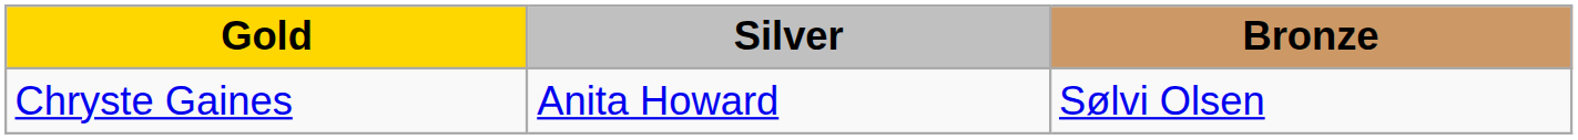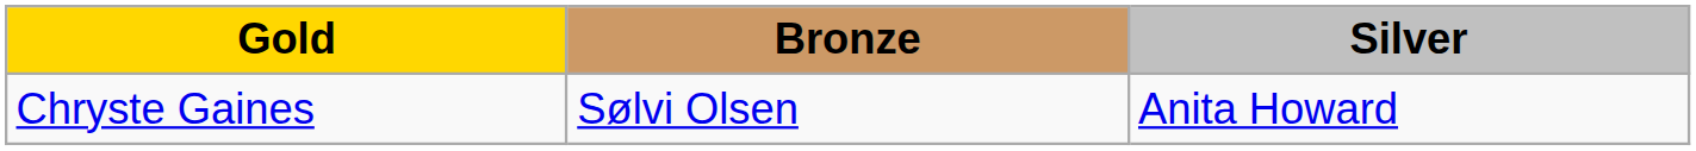 <table class="wikitable" style="text-align:left">
 <tr align="center">
 <td width=200 bgcolor=gold><strong>Gold</strong></td>
+<td width=200 bgcolor=CC9966><strong>Bronze</strong></td>
 <td width=200 bgcolor=silver><strong>Silver</strong></td>
-<td width=200 bgcolor=CC9966><strong>Bronze</strong></td>
 </tr>
 <tr>
 <td><a href='#'>Chryste Gaines</a><br><em></em></td>
+<td><a href='#'>Sølvi Olsen</a><br><em></em></td>
 <td><a href='#'>Anita Howard</a><br><em></em></td>
-<td><a href='#'>Sølvi Olsen</a><br><em></em></td>
 </tr>
 </table>
